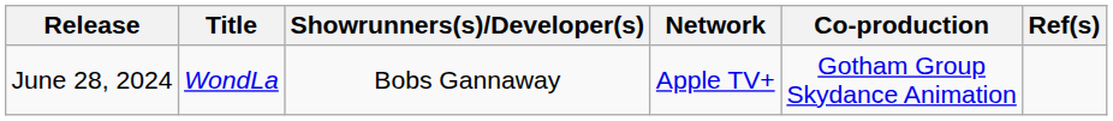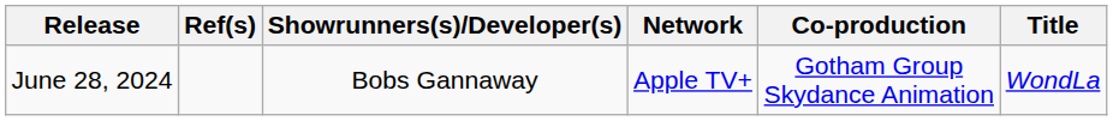 <table class="wikitable">
 <tr>
 <th>Release</th>
-<th>Title</th>
+<th>Ref(s)</th>
 <th>Showrunners(s)/Developer(s)</th>
 <th>Network</th>
 <th>Co-production</th>
-<th>Ref(s)</th>
+<th>Title</th>
 </tr>
 <tr>
 <td>June 28, 2024</td>
-<td><em><a href='#'>WondLa</a></em></td>
+<td></td>
 <td style="text-align:center;">Bobs Gannaway</td>
 <td style="text-align:center;"><a href='#'>Apple TV+</a></td>
 <td style="text-align:center;"><a href='#'>Gotham Group</a><br><a href='#'>Skydance Animation</a></td>
-<td></td>
+<td><em><a href='#'>WondLa</a></em></td>
 </tr>
 </table>
